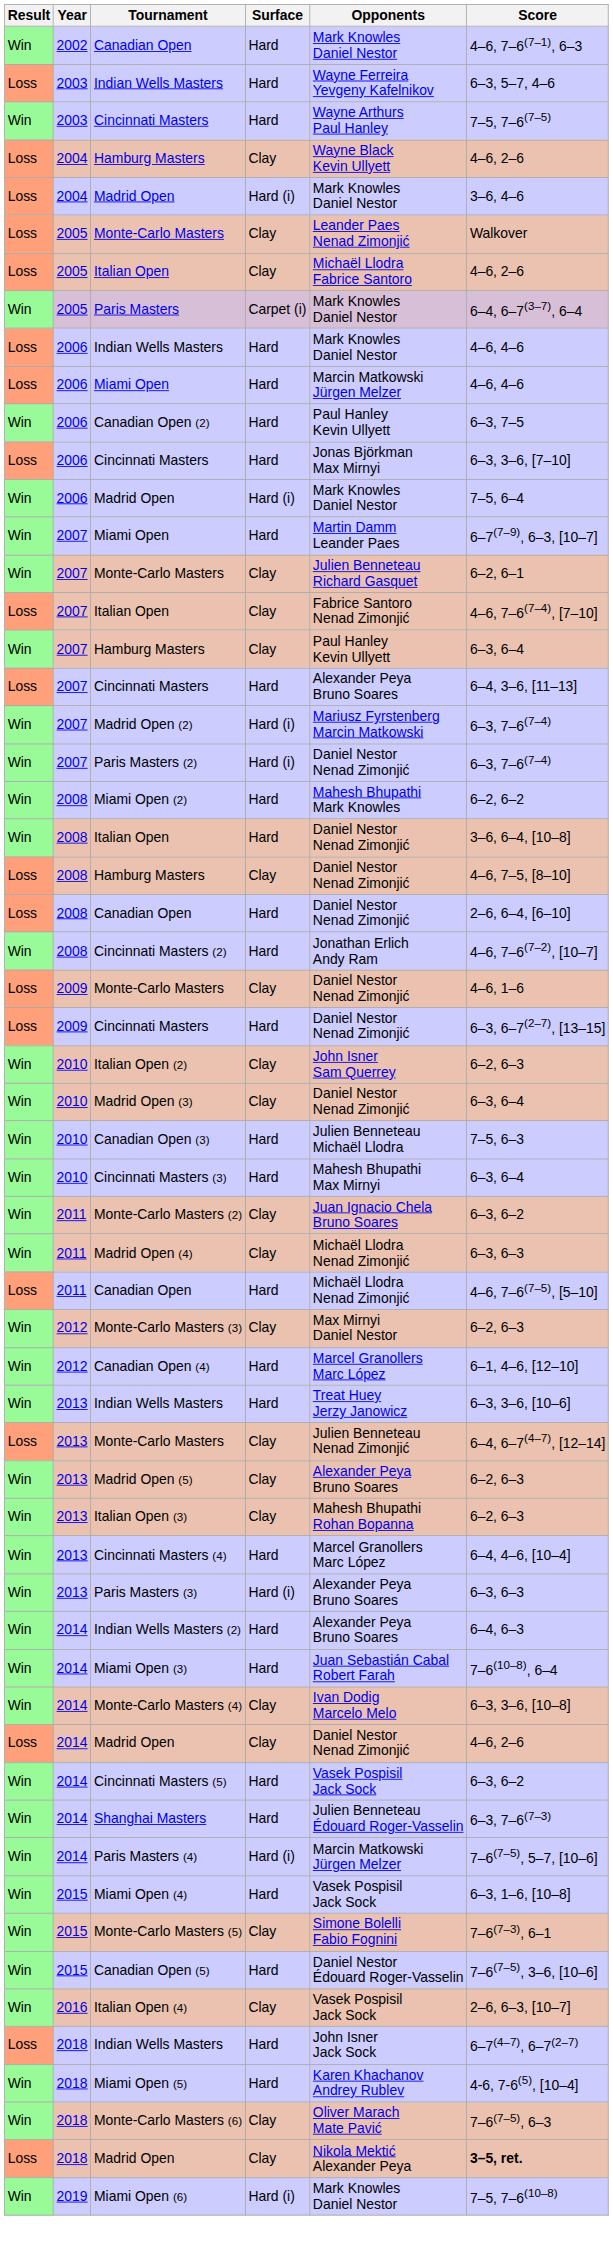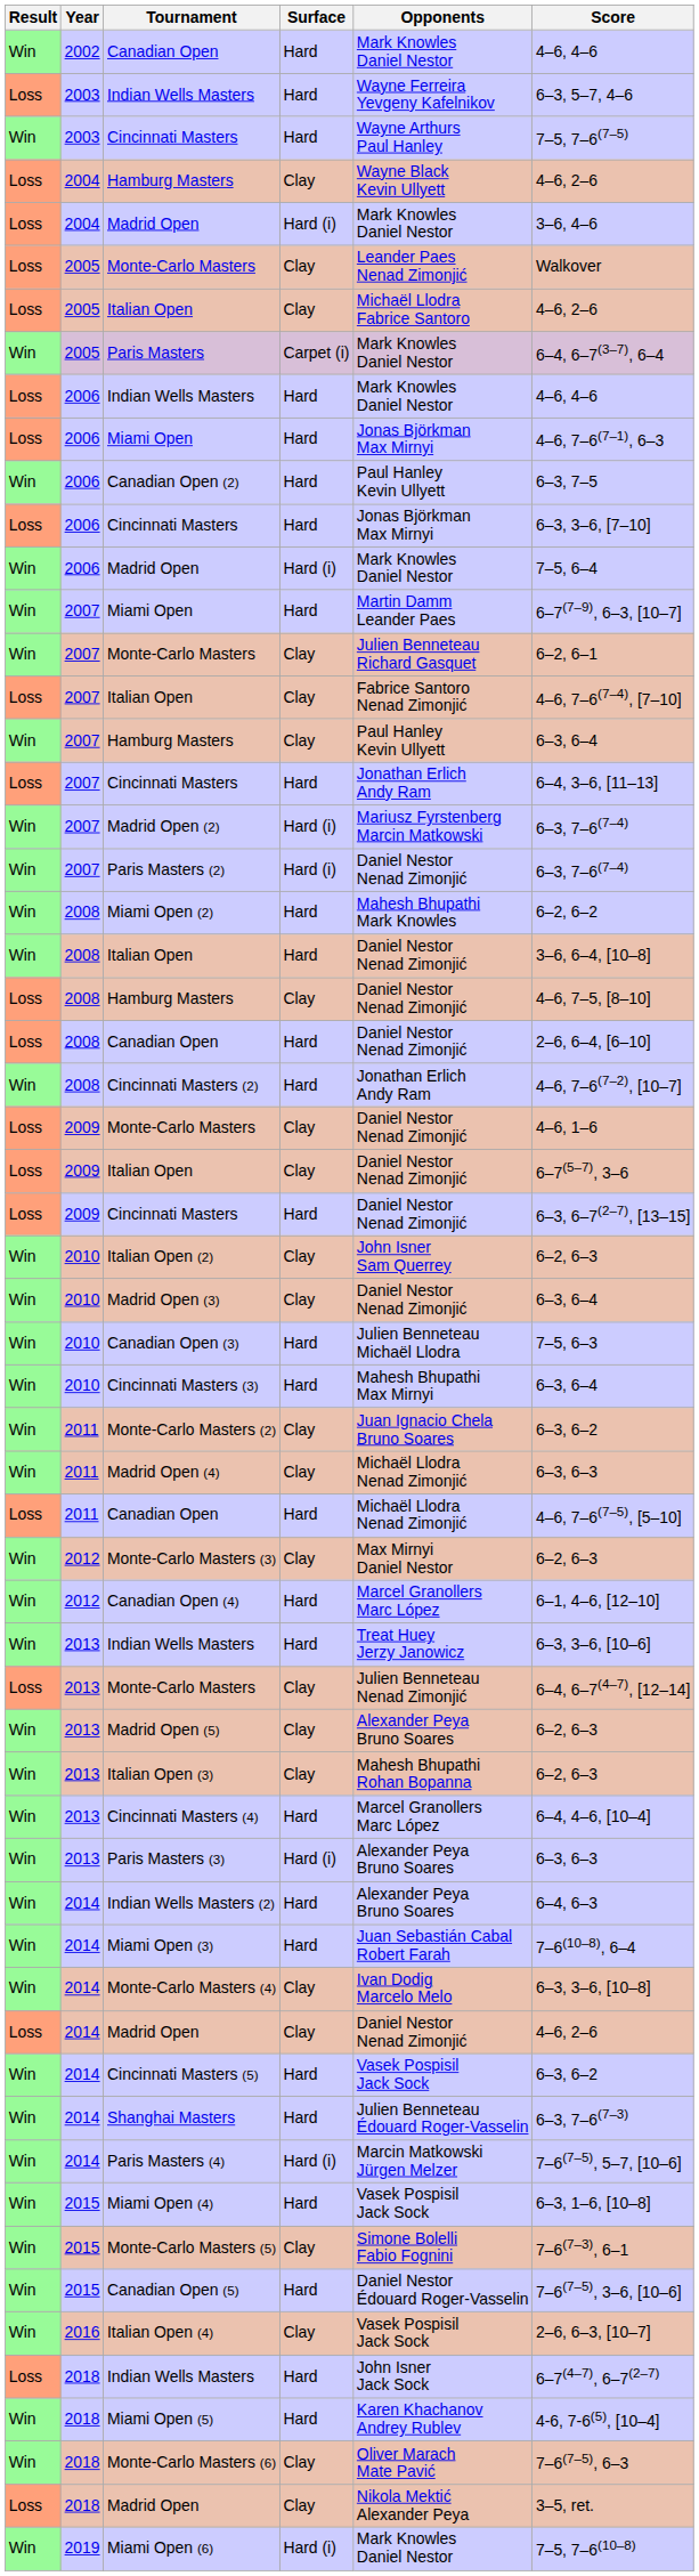 <table class="sortable wikitable">
 <tr>
 <th>Result</th>
 <th>Year</th>
 <th>Tournament</th>
 <th>Surface</th>
 <th>Opponents</th>
 <th class="unsortable">Score</th>
 </tr>
 <tr bgcolor=CCCCFF>
 <td bgcolor=98FB98>Win</td>
 <td><a href='#'>2002</a></td>
 <td><a href='#'>Canadian Open</a></td>
 <td>Hard</td>
 <td> <a href='#'>Mark Knowles</a><br> <a href='#'>Daniel Nestor</a></td>
-<td>4–6, 7–6<sup>(7–1)</sup>, 6–3</td>
+<td>4–6, 4–6</td>
 </tr>
 <tr bgcolor=CCCCFF>
 <td bgcolor=FFA07A>Loss</td>
 <td><a href='#'>2003</a></td>
 <td><a href='#'>Indian Wells Masters</a></td>
 <td>Hard</td>
 <td> <a href='#'>Wayne Ferreira</a><br> <a href='#'>Yevgeny Kafelnikov</a></td>
 <td>6–3, 5–7, 4–6</td>
 </tr>
 <tr bgcolor=CCCCFF>
 <td bgcolor=98FB98>Win</td>
 <td><a href='#'>2003</a></td>
 <td><a href='#'>Cincinnati Masters</a></td>
 <td>Hard</td>
 <td> <a href='#'>Wayne Arthurs</a><br> <a href='#'>Paul Hanley</a></td>
 <td>7–5, 7–6<sup>(7–5)</sup></td>
 </tr>
 <tr bgcolor=#EBC2AF>
 <td bgcolor=FFA07A>Loss</td>
 <td><a href='#'>2004</a></td>
 <td><a href='#'>Hamburg Masters</a></td>
 <td>Clay</td>
 <td> <a href='#'>Wayne Black</a><br> <a href='#'>Kevin Ullyett</a></td>
 <td>4–6, 2–6</td>
 </tr>
 <tr bgcolor=CCCCFF>
 <td bgcolor=FFA07A>Loss</td>
 <td><a href='#'>2004</a></td>
 <td><a href='#'>Madrid Open</a></td>
 <td>Hard (i)</td>
 <td> Mark Knowles<br> Daniel Nestor</td>
 <td>3–6, 4–6</td>
 </tr>
 <tr bgcolor=#EBC2AF>
 <td bgcolor=FFA07A>Loss</td>
 <td><a href='#'>2005</a></td>
 <td><a href='#'>Monte-Carlo Masters</a></td>
 <td>Clay</td>
 <td> <a href='#'>Leander Paes</a><br> <a href='#'>Nenad Zimonjić</a></td>
 <td>Walkover</td>
 </tr>
 <tr bgcolor=#EBC2AF>
 <td bgcolor=FFA07A>Loss</td>
 <td><a href='#'>2005</a></td>
 <td><a href='#'>Italian Open</a></td>
 <td>Clay</td>
 <td> <a href='#'>Michaël Llodra</a><br> <a href='#'>Fabrice Santoro</a></td>
 <td>4–6, 2–6</td>
 </tr>
 <tr bgcolor=thistle>
 <td bgcolor=98FB98>Win</td>
 <td><a href='#'>2005</a></td>
 <td><a href='#'>Paris Masters</a></td>
 <td>Carpet (i)</td>
 <td> Mark Knowles<br> Daniel Nestor</td>
 <td>6–4, 6–7<sup>(3–7)</sup>, 6–4</td>
 </tr>
 <tr bgcolor=CCCCFF>
 <td bgcolor=FFA07A>Loss</td>
 <td><a href='#'>2006</a></td>
 <td>Indian Wells Masters</td>
 <td>Hard</td>
 <td> Mark Knowles<br> Daniel Nestor</td>
 <td>4–6, 4–6</td>
 </tr>
 <tr bgcolor=CCCCFF>
 <td bgcolor=FFA07A>Loss</td>
 <td><a href='#'>2006</a></td>
 <td><a href='#'>Miami Open</a></td>
 <td>Hard</td>
-<td> Marcin Matkowski<br> <a href='#'>Jürgen Melzer</a></td>
-<td>4–6, 4–6</td>
+<td> <a href='#'>Jonas Björkman</a><br> <a href='#'>Max Mirnyi</a></td>
+<td>4–6, 7–6<sup>(7–1)</sup>, 6–3</td>
 </tr>
 <tr bgcolor=CCCCFF>
 <td bgcolor=98FB98>Win</td>
 <td><a href='#'>2006</a></td>
 <td>Canadian Open <small>(2)</small></td>
 <td>Hard</td>
 <td> Paul Hanley<br> Kevin Ullyett</td>
 <td>6–3, 7–5</td>
 </tr>
 <tr bgcolor=CCCCFF>
 <td bgcolor=FFA07A>Loss</td>
 <td><a href='#'>2006</a></td>
 <td>Cincinnati Masters</td>
 <td>Hard</td>
 <td> Jonas Björkman<br> Max Mirnyi</td>
 <td>6–3, 3–6, [7–10]</td>
 </tr>
 <tr bgcolor=CCCCFF>
 <td bgcolor=98FB98>Win</td>
 <td><a href='#'>2006</a></td>
 <td>Madrid Open</td>
 <td>Hard (i)</td>
 <td> Mark Knowles<br> Daniel Nestor</td>
 <td>7–5, 6–4</td>
 </tr>
 <tr bgcolor=CCCCFF>
 <td bgcolor=98FB98>Win</td>
 <td><a href='#'>2007</a></td>
 <td>Miami Open</td>
 <td>Hard</td>
 <td> <a href='#'>Martin Damm</a><br> Leander Paes</td>
 <td>6–7<sup>(7–9)</sup>, 6–3, [10–7]</td>
 </tr>
 <tr bgcolor=#EBC2AF>
 <td bgcolor=98FB98>Win</td>
 <td><a href='#'>2007</a></td>
 <td>Monte-Carlo Masters</td>
 <td>Clay</td>
 <td> <a href='#'>Julien Benneteau</a><br> <a href='#'>Richard Gasquet</a></td>
 <td>6–2, 6–1</td>
 </tr>
 <tr bgcolor=#EBC2AF>
 <td bgcolor=FFA07A>Loss</td>
 <td><a href='#'>2007</a></td>
 <td>Italian Open</td>
 <td>Clay</td>
 <td> Fabrice Santoro<br> Nenad Zimonjić</td>
 <td>4–6, 7–6<sup>(7–4)</sup>, [7–10]</td>
 </tr>
 <tr bgcolor=#EBC2AF>
 <td bgcolor=98FB98>Win</td>
 <td><a href='#'>2007</a></td>
 <td>Hamburg Masters</td>
 <td>Clay</td>
 <td> Paul Hanley<br> Kevin Ullyett</td>
 <td>6–3, 6–4</td>
 </tr>
 <tr bgcolor=CCCCFF>
 <td bgcolor=FFA07A>Loss</td>
 <td><a href='#'>2007</a></td>
 <td>Cincinnati Masters</td>
 <td>Hard</td>
-<td> Alexander Peya<br> Bruno Soares</td>
+<td> <a href='#'>Jonathan Erlich</a><br> <a href='#'>Andy Ram</a></td>
 <td>6–4, 3–6, [11–13]</td>
 </tr>
 <tr bgcolor=CCCCFF>
 <td bgcolor=98FB98>Win</td>
 <td><a href='#'>2007</a></td>
 <td>Madrid Open <small>(2)</small></td>
 <td>Hard (i)</td>
 <td> <a href='#'>Mariusz Fyrstenberg</a><br> <a href='#'>Marcin Matkowski</a></td>
 <td>6–3, 7–6<sup>(7–4)</sup></td>
 </tr>
 <tr bgcolor=CCCCFF>
 <td bgcolor=98FB98>Win</td>
 <td><a href='#'>2007</a></td>
 <td>Paris Masters <small>(2)</small></td>
 <td>Hard (i)</td>
 <td> Daniel Nestor<br> Nenad Zimonjić</td>
 <td>6–3, 7–6<sup>(7–4)</sup></td>
 </tr>
 <tr bgcolor=CCCCFF>
 <td bgcolor=98FB98>Win</td>
 <td><a href='#'>2008</a></td>
 <td>Miami Open <small>(2)</small></td>
 <td>Hard</td>
 <td> <a href='#'>Mahesh Bhupathi</a><br> Mark Knowles</td>
 <td>6–2, 6–2</td>
 </tr>
 <tr bgcolor=#EBC2AF>
 <td bgcolor=98FB98>Win</td>
 <td><a href='#'>2008</a></td>
 <td>Italian Open</td>
 <td>Hard</td>
 <td> Daniel Nestor<br> Nenad Zimonjić</td>
 <td>3–6, 6–4, [10–8]</td>
 </tr>
 <tr bgcolor=#EBC2AF>
 <td bgcolor=FFA07A>Loss</td>
 <td><a href='#'>2008</a></td>
 <td>Hamburg Masters</td>
 <td>Clay</td>
 <td> Daniel Nestor<br> Nenad Zimonjić</td>
 <td>4–6, 7–5, [8–10]</td>
 </tr>
 <tr bgcolor=CCCCFF>
 <td bgcolor=FFA07A>Loss</td>
 <td><a href='#'>2008</a></td>
 <td>Canadian Open</td>
 <td>Hard</td>
 <td> Daniel Nestor<br> Nenad Zimonjić</td>
 <td>2–6, 6–4, [6–10]</td>
 </tr>
 <tr bgcolor=CCCCFF>
 <td bgcolor=98FB98>Win</td>
 <td><a href='#'>2008</a></td>
 <td>Cincinnati Masters <small>(2)</small></td>
 <td>Hard</td>
 <td> Jonathan Erlich<br> Andy Ram</td>
 <td>4–6, 7–6<sup>(7–2)</sup>, [10–7]</td>
 </tr>
 <tr bgcolor=#EBC2AF>
 <td bgcolor=FFA07A>Loss</td>
 <td><a href='#'>2009</a></td>
 <td>Monte-Carlo Masters</td>
 <td>Clay</td>
 <td> Daniel Nestor<br> Nenad Zimonjić</td>
 <td>4–6, 1–6</td>
+</tr>
+<tr bgcolor=#EBC2AF>
+<td bgcolor=FFA07A>Loss</td>
+<td><a href='#'>2009</a></td>
+<td>Italian Open</td>
+<td>Clay</td>
+<td> Daniel Nestor<br> Nenad Zimonjić</td>
+<td>6–7<sup>(5–7)</sup>, 3–6</td>
 </tr>
 <tr bgcolor=CCCCFF>
 <td bgcolor=FFA07A>Loss</td>
 <td><a href='#'>2009</a></td>
 <td>Cincinnati Masters</td>
 <td>Hard</td>
 <td> Daniel Nestor<br> Nenad Zimonjić</td>
 <td>6–3, 6–7<sup>(2–7)</sup>, [13–15]</td>
 </tr>
 <tr bgcolor=#EBC2AF>
 <td bgcolor=98FB98>Win</td>
 <td><a href='#'>2010</a></td>
 <td>Italian Open <small>(2)</small></td>
 <td>Clay</td>
 <td> <a href='#'>John Isner</a><br> <a href='#'>Sam Querrey</a></td>
 <td>6–2, 6–3</td>
 </tr>
 <tr bgcolor=#EBC2AF>
 <td bgcolor=98FB98>Win</td>
 <td><a href='#'>2010</a></td>
 <td>Madrid Open <small>(3)</small></td>
 <td>Clay</td>
 <td> Daniel Nestor<br> Nenad Zimonjić</td>
 <td>6–3, 6–4</td>
 </tr>
 <tr bgcolor=CCCCFF>
 <td bgcolor=98FB98>Win</td>
 <td><a href='#'>2010</a></td>
 <td>Canadian Open <small>(3)</small></td>
 <td>Hard</td>
 <td> Julien Benneteau<br> Michaël Llodra</td>
 <td>7–5, 6–3</td>
 </tr>
 <tr bgcolor=CCCCFF>
 <td bgcolor=98FB98>Win</td>
 <td><a href='#'>2010</a></td>
 <td>Cincinnati Masters <small>(3)</small></td>
 <td>Hard</td>
 <td> Mahesh Bhupathi<br> Max Mirnyi</td>
 <td>6–3, 6–4</td>
 </tr>
 <tr bgcolor=#EBC2AF>
 <td bgcolor=98FB98>Win</td>
 <td><a href='#'>2011</a></td>
 <td>Monte-Carlo Masters <small>(2)</small></td>
 <td>Clay</td>
 <td> <a href='#'>Juan Ignacio Chela</a><br> <a href='#'>Bruno Soares</a></td>
 <td>6–3, 6–2</td>
 </tr>
 <tr bgcolor=#EBC2AF>
 <td bgcolor=98FB98>Win</td>
 <td><a href='#'>2011</a></td>
 <td>Madrid Open <small>(4)</small></td>
 <td>Clay</td>
 <td> Michaël Llodra<br> Nenad Zimonjić</td>
 <td>6–3, 6–3</td>
 </tr>
 <tr bgcolor=CCCCFF>
 <td bgcolor=FFA07A>Loss</td>
 <td><a href='#'>2011</a></td>
 <td>Canadian Open</td>
 <td>Hard</td>
 <td> Michaël Llodra<br> Nenad Zimonjić</td>
 <td>4–6, 7–6<sup>(7–5)</sup>, [5–10]</td>
 </tr>
 <tr bgcolor=#EBC2AF>
 <td bgcolor=98FB98>Win</td>
 <td><a href='#'>2012</a></td>
 <td>Monte-Carlo Masters <small>(3)</small></td>
 <td>Clay</td>
 <td> Max Mirnyi<br> Daniel Nestor</td>
 <td>6–2, 6–3</td>
 </tr>
 <tr bgcolor=CCCCFF>
 <td bgcolor=98FB98>Win</td>
 <td><a href='#'>2012</a></td>
 <td>Canadian Open <small>(4)</small></td>
 <td>Hard</td>
 <td> <a href='#'>Marcel Granollers</a><br> <a href='#'>Marc López</a></td>
 <td>6–1, 4–6, [12–10]</td>
 </tr>
 <tr bgcolor=CCCCFF>
 <td bgcolor=98FB98>Win</td>
 <td><a href='#'>2013</a></td>
 <td>Indian Wells Masters</td>
 <td>Hard</td>
 <td> <a href='#'>Treat Huey</a><br> <a href='#'>Jerzy Janowicz</a></td>
 <td>6–3, 3–6, [10–6]</td>
 </tr>
 <tr bgcolor=#EBC2AF>
 <td bgcolor=FFA07A>Loss</td>
 <td><a href='#'>2013</a></td>
 <td>Monte-Carlo Masters</td>
 <td>Clay</td>
 <td> Julien Benneteau<br> Nenad Zimonjić</td>
 <td>6–4, 6–7<sup>(4–7)</sup>, [12–14]</td>
 </tr>
 <tr bgcolor=#EBC2AF>
 <td bgcolor=98FB98>Win</td>
 <td><a href='#'>2013</a></td>
 <td>Madrid Open <small>(5)</small></td>
 <td>Clay</td>
 <td> <a href='#'>Alexander Peya</a><br> Bruno Soares</td>
 <td>6–2, 6–3</td>
 </tr>
 <tr bgcolor=#EBC2AF>
 <td bgcolor=98FB98>Win</td>
 <td><a href='#'>2013</a></td>
 <td>Italian Open <small>(3)</small></td>
 <td>Clay</td>
 <td> Mahesh Bhupathi<br> <a href='#'>Rohan Bopanna</a></td>
 <td>6–2, 6–3</td>
 </tr>
 <tr bgcolor=CCCCFF>
 <td bgcolor=98FB98>Win</td>
 <td><a href='#'>2013</a></td>
 <td>Cincinnati Masters <small>(4)</small></td>
 <td>Hard</td>
 <td> Marcel Granollers<br> Marc López</td>
 <td>6–4, 4–6, [10–4]</td>
 </tr>
 <tr bgcolor=CCCCFF>
 <td bgcolor=98FB98>Win</td>
 <td><a href='#'>2013</a></td>
 <td>Paris Masters <small>(3)</small></td>
 <td>Hard (i)</td>
 <td> Alexander Peya<br> Bruno Soares</td>
 <td>6–3, 6–3</td>
 </tr>
 <tr bgcolor=CCCCFF>
 <td bgcolor=98FB98>Win</td>
 <td><a href='#'>2014</a></td>
 <td>Indian Wells Masters <small>(2)</small></td>
 <td>Hard</td>
 <td> Alexander Peya<br> Bruno Soares</td>
 <td>6–4, 6–3</td>
 </tr>
 <tr bgcolor=CCCCFF>
 <td bgcolor=98FB98>Win</td>
 <td><a href='#'>2014</a></td>
 <td>Miami Open <small>(3)</small></td>
 <td>Hard</td>
 <td> <a href='#'>Juan Sebastián Cabal</a><br> <a href='#'>Robert Farah</a></td>
 <td>7–6<sup>(10–8)</sup>, 6–4</td>
 </tr>
 <tr bgcolor=#EBC2AF>
 <td bgcolor=98FB98>Win</td>
 <td><a href='#'>2014</a></td>
 <td>Monte-Carlo Masters <small>(4)</small></td>
 <td>Clay</td>
 <td> <a href='#'>Ivan Dodig</a><br> <a href='#'>Marcelo Melo</a></td>
 <td>6–3, 3–6, [10–8]</td>
 </tr>
 <tr bgcolor=#EBC2AF>
 <td bgcolor=FFA07A>Loss</td>
 <td><a href='#'>2014</a></td>
 <td>Madrid Open</td>
 <td>Clay</td>
 <td> Daniel Nestor<br> Nenad Zimonjić</td>
 <td>4–6, 2–6</td>
 </tr>
 <tr bgcolor=CCCCFF>
 <td bgcolor=98FB98>Win</td>
 <td><a href='#'>2014</a></td>
 <td>Cincinnati Masters <small>(5)</small></td>
 <td>Hard</td>
 <td> <a href='#'>Vasek Pospisil</a><br> <a href='#'>Jack Sock</a></td>
 <td>6–3, 6–2</td>
 </tr>
 <tr bgcolor=CCCCFF>
 <td bgcolor=98FB98>Win</td>
 <td><a href='#'>2014</a></td>
 <td><a href='#'>Shanghai Masters</a></td>
 <td>Hard</td>
 <td> Julien Benneteau<br> <a href='#'>Édouard Roger-Vasselin</a></td>
 <td>6–3, 7–6<sup>(7–3)</sup></td>
 </tr>
 <tr bgcolor=CCCCFF>
 <td bgcolor=98FB98>Win</td>
 <td><a href='#'>2014</a></td>
 <td>Paris Masters <small>(4)</small></td>
 <td>Hard (i)</td>
 <td> Marcin Matkowski<br> <a href='#'>Jürgen Melzer</a></td>
 <td>7–6<sup>(7–5)</sup>, 5–7, [10–6]</td>
 </tr>
 <tr bgcolor=CCCCFF>
 <td bgcolor=98FB98>Win</td>
 <td><a href='#'>2015</a></td>
 <td>Miami Open <small>(4)</small></td>
 <td>Hard</td>
 <td> Vasek Pospisil<br> Jack Sock</td>
 <td>6–3, 1–6, [10–8]</td>
 </tr>
 <tr bgcolor=#EBC2AF>
 <td bgcolor=98FB98>Win</td>
 <td><a href='#'>2015</a></td>
 <td>Monte-Carlo Masters <small>(5)</small></td>
 <td>Clay</td>
 <td> <a href='#'>Simone Bolelli</a><br> <a href='#'>Fabio Fognini</a></td>
 <td>7–6<sup>(7–3)</sup>, 6–1</td>
 </tr>
 <tr bgcolor=CCCCFF>
 <td bgcolor=98FB98>Win</td>
 <td><a href='#'>2015</a></td>
 <td>Canadian Open <small>(5)</small></td>
 <td>Hard</td>
 <td> Daniel Nestor<br> Édouard Roger-Vasselin</td>
 <td>7–6<sup>(7–5)</sup>, 3–6, [10–6]</td>
 </tr>
 <tr bgcolor=#EBC2AF>
 <td bgcolor=98FB98>Win</td>
 <td><a href='#'>2016</a></td>
 <td>Italian Open <small>(4)</small></td>
 <td>Clay</td>
 <td> Vasek Pospisil<br> Jack Sock</td>
 <td>2–6, 6–3, [10–7]</td>
 </tr>
 <tr bgcolor=CCCCFF>
 <td bgcolor=FFA07A>Loss</td>
 <td><a href='#'>2018</a></td>
 <td>Indian Wells Masters</td>
 <td>Hard</td>
 <td> John Isner<br> Jack Sock</td>
 <td>6–7<sup>(4–7)</sup>, 6–7<sup>(2–7)</sup></td>
 </tr>
 <tr bgcolor=CCCCFF>
 <td bgcolor=98FB98>Win</td>
 <td><a href='#'>2018</a></td>
 <td>Miami Open <small>(5)</small></td>
 <td>Hard</td>
 <td> <a href='#'>Karen Khachanov</a><br> <a href='#'>Andrey Rublev</a></td>
 <td>4-6, 7-6<sup>(5)</sup>, [10–4]</td>
 </tr>
 <tr bgcolor=#EBC2AF>
 <td bgcolor=98FB98>Win</td>
 <td><a href='#'>2018</a></td>
 <td>Monte-Carlo Masters <small>(6)</small></td>
 <td>Clay</td>
 <td> <a href='#'>Oliver Marach</a><br> <a href='#'>Mate Pavić</a></td>
 <td>7–6<sup>(7–5)</sup>, 6–3</td>
 </tr>
 <tr bgcolor=#EBC2AF>
 <td bgcolor=FFA07A>Loss</td>
 <td><a href='#'>2018</a></td>
 <td>Madrid Open</td>
 <td>Clay</td>
 <td> <a href='#'>Nikola Mektić</a><br> Alexander Peya</td>
-<td><strong>3–5, ret.</strong></td>
+<td>3–5, ret.</td>
 </tr>
 <tr bgcolor=CCCCFF>
 <td bgcolor=98FB98>Win</td>
 <td><a href='#'>2019</a></td>
 <td>Miami Open <small>(6)</small></td>
 <td>Hard (i)</td>
 <td> Mark Knowles<br> Daniel Nestor</td>
 <td>7–5, 7–6<sup>(10–8)</sup></td>
 </tr>
 </table>
